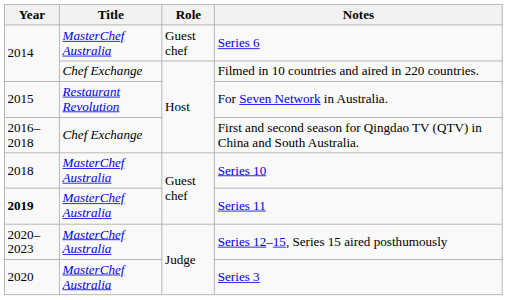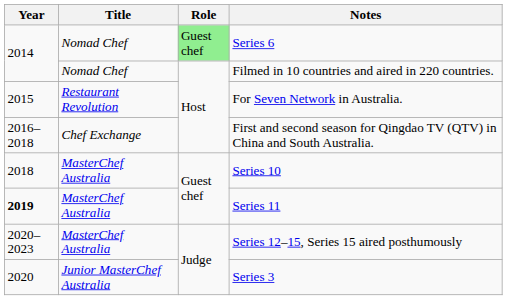 <table class="wikitable">
 <tr>
 <th>Year</th>
 <th>Title</th>
 <th>Role</th>
 <th>Notes</th>
 </tr>
 <tr>
 <td rowspan="2">2014</td>
-<td><em><a href='#'>MasterChef Australia</a></em></td>
-<td>Guest chef</td>
+<td><em>Nomad Chef</em></td>
+<td style="background: lightgreen;">Guest chef</td>
 <td><a href='#'>Series 6</a></td>
 </tr>
 <tr>
-<td><em>Chef Exchange</em></td>
+<td><em>Nomad Chef</em></td>
 <td rowspan="3">Host</td>
 <td>Filmed in 10 countries and aired in 220 countries.</td>
 </tr>
 <tr>
 <td>2015</td>
 <td><em><a href='#'>Restaurant Revolution</a></em></td>
 <td>For <a href='#'>Seven Network</a> in Australia.</td>
 </tr>
 <tr>
 <td>2016–2018</td>
 <td><em>Chef Exchange</em></td>
 <td>First and second season for Qingdao TV (QTV) in China and South Australia.</td>
 </tr>
 <tr>
 <td>2018</td>
 <td><em><a href='#'>MasterChef Australia</a></em></td>
 <td rowspan="2">Guest chef</td>
 <td><a href='#'>Series 10</a></td>
 </tr>
 <tr>
 <td><strong>2019</strong></td>
 <td><em><a href='#'>MasterChef Australia</a></em></td>
 <td><a href='#'>Series 11</a></td>
 </tr>
 <tr>
 <td rowspan="1">2020–2023</td>
 <td><em><a href='#'>MasterChef Australia</a></em></td>
 <td rowspan="2">Judge</td>
 <td><a href='#'>Series 12</a>–<a href='#'>15</a>, Series 15 aired posthumously</td>
 </tr>
 <tr>
 <td rowspan="1">2020</td>
-<td><em><a href='#'>MasterChef Australia</a></em></td>
+<td><em><a href='#'>Junior MasterChef Australia</a></em></td>
 <td><a href='#'>Series 3</a></td>
 </tr>
 </table>
